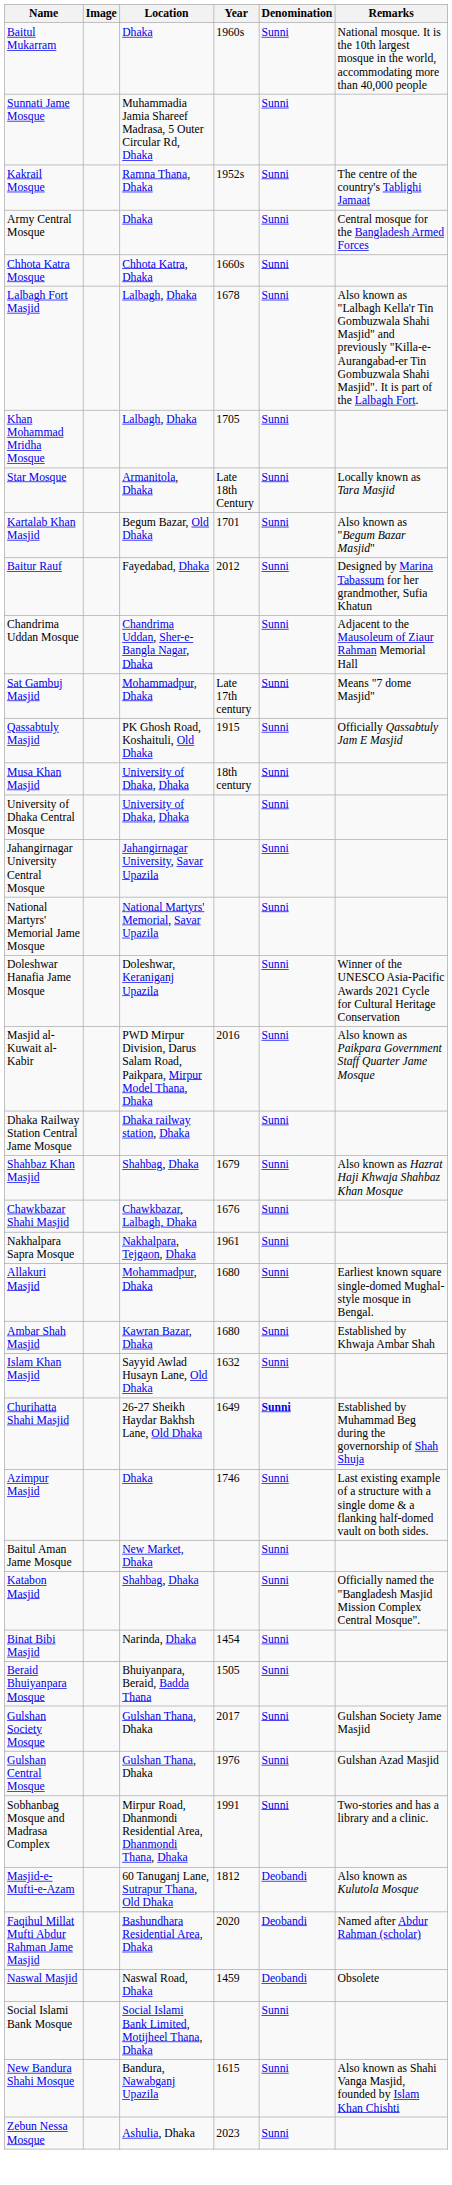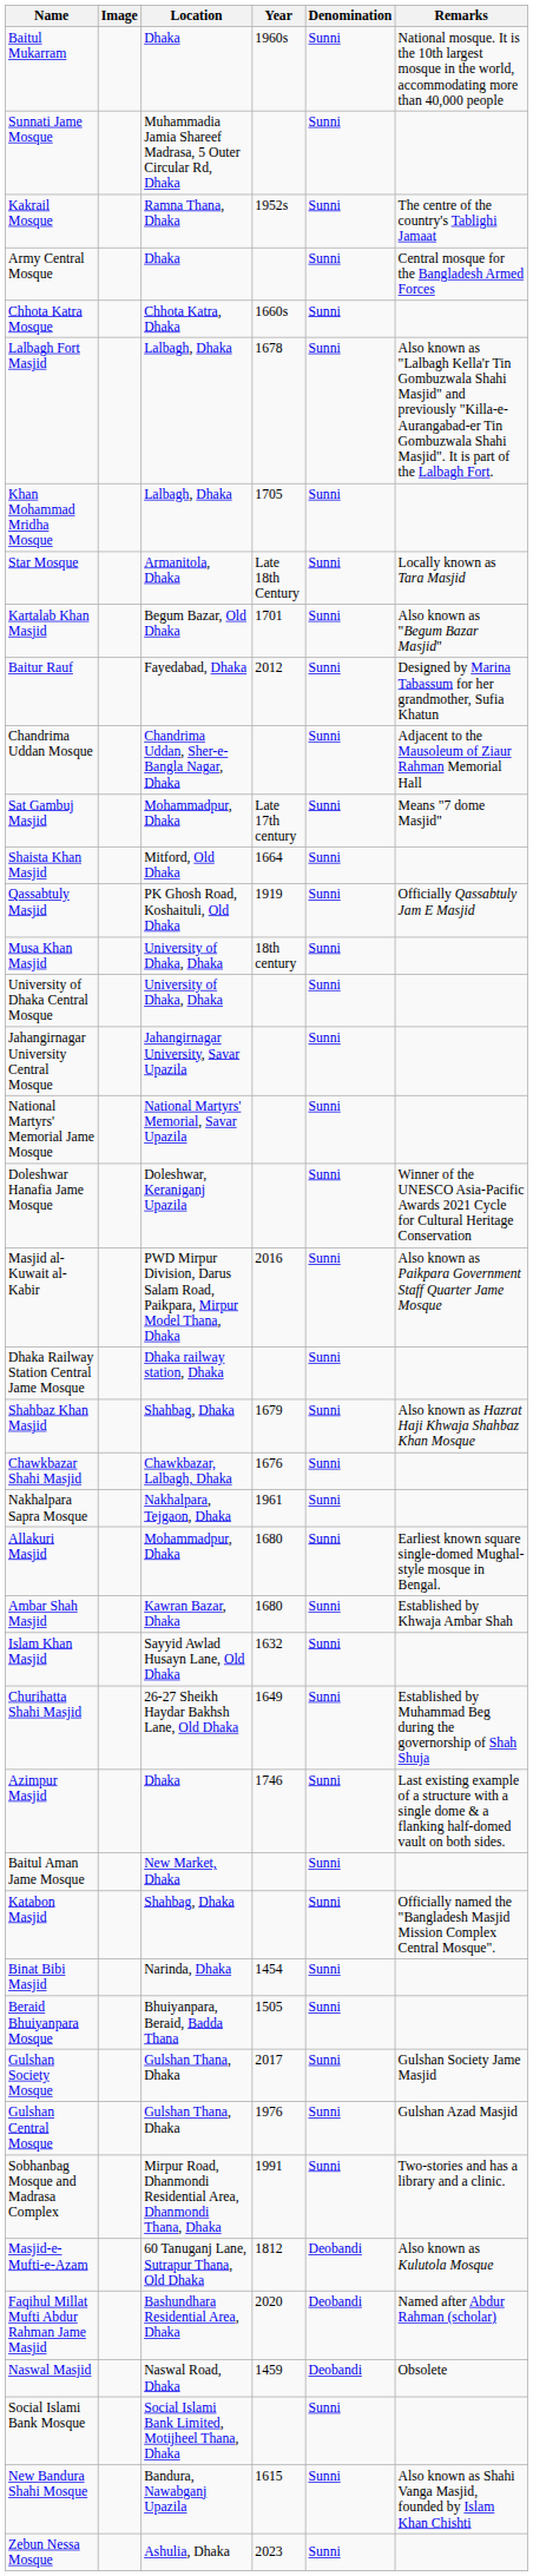 <table class="wikitable sortable">
 <tr>
 <th>Name</th>
 <th align=center class=unsortable>Image</th>
 <th>Location</th>
 <th>Year</th>
 <th>Denomination</th>
 <th align=left class=unsortable>Remarks</th>
 </tr>
 <tr valign=top>
 <td><a href='#'>Baitul Mukarram</a></td>
 <td></td>
 <td><a href='#'>Dhaka</a></td>
 <td>1960s</td>
 <td><a href='#'>Sunni</a></td>
 <td>National mosque. It is the 10th largest mosque in the world, accommodating more than 40,000 people</td>
 </tr>
 <tr valign=top>
 <td><a href='#'>Sunnati Jame Mosque</a></td>
 <td></td>
 <td>Muhammadia Jamia Shareef Madrasa, 5 Outer Circular Rd, <a href='#'>Dhaka</a></td>
 <td></td>
 <td><a href='#'>Sunni</a></td>
 <td></td>
 </tr>
 <tr valign=top>
 <td><a href='#'>Kakrail Mosque</a></td>
 <td></td>
 <td><a href='#'>Ramna Thana</a>, <a href='#'>Dhaka</a></td>
 <td>1952s</td>
 <td><a href='#'>Sunni</a></td>
 <td>The centre of the country's <a href='#'>Tablighi Jamaat</a></td>
 </tr>
 <tr valign=top>
 <td>Army Central Mosque</td>
 <td></td>
 <td><a href='#'>Dhaka</a></td>
 <td></td>
 <td><a href='#'>Sunni</a></td>
 <td>Central mosque for the <a href='#'>Bangladesh Armed Forces</a></td>
 </tr>
 <tr valign=top>
 <td><a href='#'>Chhota Katra Mosque</a></td>
 <td></td>
 <td><a href='#'>Chhota Katra</a>, <a href='#'>Dhaka</a></td>
 <td>1660s</td>
 <td><a href='#'>Sunni</a></td>
 <td></td>
 </tr>
 <tr valign=top>
 <td><a href='#'>Lalbagh Fort Masjid</a></td>
 <td></td>
 <td><a href='#'>Lalbagh</a>, <a href='#'>Dhaka</a></td>
 <td>1678</td>
 <td><a href='#'>Sunni</a></td>
 <td>Also known as "Lalbagh Kella'r Tin Gombuzwala Shahi Masjid" and previously "Killa-e-Aurangabad-er Tin Gombuzwala Shahi Masjid". It is part of the <a href='#'>Lalbagh Fort</a>.</td>
 </tr>
 <tr valign=top>
 <td><a href='#'>Khan Mohammad Mridha Mosque</a></td>
 <td></td>
 <td><a href='#'>Lalbagh</a>, <a href='#'>Dhaka</a></td>
 <td>1705</td>
 <td><a href='#'>Sunni</a></td>
 <td></td>
 </tr>
 <tr valign=top>
 <td><a href='#'>Star Mosque</a></td>
 <td></td>
 <td><a href='#'>Armanitola</a>, <a href='#'>Dhaka</a></td>
 <td>Late 18th Century</td>
 <td><a href='#'>Sunni</a></td>
 <td>Locally known as <em>Tara Masjid</em></td>
 </tr>
 <tr valign=top>
 <td><a href='#'>Kartalab Khan Masjid</a></td>
 <td></td>
 <td>Begum Bazar, <a href='#'>Old Dhaka</a></td>
 <td>1701</td>
 <td><a href='#'>Sunni</a></td>
 <td>Also known as "<em>Begum Bazar Masjid</em>"</td>
 </tr>
 <tr valign=top>
 <td><a href='#'>Baitur Rauf</a></td>
 <td></td>
 <td>Fayedabad, <a href='#'>Dhaka</a></td>
 <td>2012</td>
 <td><a href='#'>Sunni</a></td>
 <td>Designed by <a href='#'>Marina Tabassum</a> for her grandmother, Sufia Khatun</td>
 </tr>
 <tr valign=top>
 <td>Chandrima Uddan Mosque</td>
 <td></td>
 <td><a href='#'>Chandrima Uddan</a>, <a href='#'>Sher-e-Bangla Nagar</a>, <a href='#'>Dhaka</a></td>
 <td></td>
 <td><a href='#'>Sunni</a></td>
 <td>Adjacent to the <a href='#'>Mausoleum of Ziaur Rahman</a> Memorial Hall</td>
 </tr>
 <tr valign=top>
 <td><a href='#'>Sat Gambuj Masjid</a></td>
 <td></td>
 <td><a href='#'>Mohammadpur</a>, <a href='#'>Dhaka</a></td>
 <td>Late 17th century</td>
 <td><a href='#'>Sunni</a></td>
 <td>Means "7 dome Masjid"</td>
 </tr>
 <tr valign=top>
+<td><a href='#'>Shaista Khan Masjid</a></td>
+<td></td>
+<td>Mitford, <a href='#'>Old Dhaka</a></td>
+<td>1664</td>
+<td><a href='#'>Sunni</a></td>
+<td></td>
+</tr>
+<tr valign=top>
 <td><a href='#'>Qassabtuly Masjid</a></td>
 <td></td>
 <td>PK Ghosh Road, Koshaituli, <a href='#'>Old Dhaka</a></td>
-<td>1915</td>
+<td>1919</td>
 <td><a href='#'>Sunni</a></td>
 <td>Officially <em>Qassabtuly Jam E Masjid</em></td>
 </tr>
 <tr valign=top>
 <td><a href='#'>Musa Khan Masjid</a></td>
 <td></td>
 <td><a href='#'>University of Dhaka</a>, <a href='#'>Dhaka</a></td>
 <td>18th century</td>
 <td><a href='#'>Sunni</a></td>
 <td></td>
 </tr>
 <tr valign=top>
 <td>University of Dhaka Central Mosque</td>
 <td></td>
 <td><a href='#'>University of Dhaka</a>, <a href='#'>Dhaka</a></td>
 <td></td>
 <td><a href='#'>Sunni</a></td>
 <td></td>
 </tr>
 <tr valign=top>
 <td>Jahangirnagar University Central Mosque</td>
 <td></td>
 <td><a href='#'>Jahangirnagar University</a>, <a href='#'>Savar Upazila</a></td>
 <td></td>
 <td><a href='#'>Sunni</a></td>
 <td></td>
 </tr>
 <tr valign=top>
 <td>National Martyrs' Memorial Jame Mosque</td>
 <td></td>
 <td><a href='#'>National Martyrs' Memorial</a>, <a href='#'>Savar Upazila</a></td>
 <td></td>
 <td><a href='#'>Sunni</a></td>
 <td></td>
 </tr>
 <tr valign=top>
 <td>Doleshwar Hanafia Jame Mosque</td>
 <td></td>
 <td>Doleshwar, <a href='#'>Keraniganj Upazila</a></td>
 <td></td>
 <td><a href='#'>Sunni</a></td>
 <td>Winner of the UNESCO Asia-Pacific Awards 2021 Cycle for Cultural Heritage Conservation</td>
 </tr>
 <tr valign=top>
 <td>Masjid al-Kuwait al-Kabir</td>
 <td></td>
 <td>PWD Mirpur Division, Darus Salam Road, Paikpara, <a href='#'>Mirpur Model Thana</a>, <a href='#'>Dhaka</a></td>
 <td>2016</td>
 <td><a href='#'>Sunni</a></td>
 <td>Also known as <em>Paikpara Government Staff Quarter Jame Mosque</em></td>
 </tr>
 <tr valign=top>
 <td>Dhaka Railway Station Central Jame Mosque</td>
 <td></td>
 <td><a href='#'>Dhaka railway station</a>, <a href='#'>Dhaka</a></td>
 <td></td>
 <td><a href='#'>Sunni</a></td>
 <td></td>
 </tr>
 <tr valign=top>
 <td><a href='#'>Shahbaz Khan Masjid</a></td>
 <td></td>
 <td><a href='#'>Shahbag</a>, <a href='#'>Dhaka</a></td>
 <td>1679</td>
 <td><a href='#'>Sunni</a></td>
 <td>Also known as <em>Hazrat Haji Khwaja Shahbaz Khan Mosque</em></td>
 </tr>
 <tr valign=top>
 <td><a href='#'>Chawkbazar Shahi Masjid</a></td>
 <td></td>
 <td><a href='#'>Chawkbazar, Lalbagh, Dhaka</a></td>
 <td>1676</td>
 <td><a href='#'>Sunni</a></td>
 <td></td>
 </tr>
 <tr valign=top>
 <td>Nakhalpara Sapra Mosque</td>
 <td></td>
 <td><a href='#'>Nakhalpara</a>, <a href='#'>Tejgaon</a>, <a href='#'>Dhaka</a></td>
 <td>1961</td>
 <td><a href='#'>Sunni</a></td>
 <td></td>
 </tr>
 <tr valign=top>
 <td><a href='#'>Allakuri Masjid</a></td>
 <td></td>
 <td><a href='#'>Mohammadpur</a>, <a href='#'>Dhaka</a></td>
 <td>1680</td>
 <td><a href='#'>Sunni</a></td>
 <td>Earliest known square single-domed Mughal-style mosque in Bengal.</td>
 </tr>
 <tr valign=top>
 <td><a href='#'>Ambar Shah Masjid</a></td>
 <td></td>
 <td><a href='#'>Kawran Bazar</a>, <a href='#'>Dhaka</a></td>
 <td>1680</td>
 <td><a href='#'>Sunni</a></td>
 <td>Established by Khwaja Ambar Shah</td>
 </tr>
 <tr valign=top>
 <td><a href='#'>Islam Khan Masjid</a></td>
 <td></td>
 <td>Sayyid Awlad Husayn Lane, <a href='#'>Old Dhaka</a></td>
 <td>1632</td>
 <td><a href='#'>Sunni</a></td>
 <td></td>
 </tr>
 <tr valign=top>
 <td><a href='#'>Churihatta Shahi Masjid</a></td>
 <td></td>
 <td>26-27 Sheikh Haydar Bakhsh Lane, <a href='#'>Old Dhaka</a></td>
 <td>1649</td>
-<td><strong><a href='#'>Sunni</a></strong></td>
+<td><a href='#'>Sunni</a></td>
 <td>Established by Muhammad Beg during the governorship of <a href='#'>Shah Shuja</a></td>
 </tr>
 <tr valign=top>
 <td><a href='#'>Azimpur Masjid</a></td>
 <td></td>
 <td><a href='#'>Dhaka</a></td>
 <td>1746</td>
 <td><a href='#'>Sunni</a></td>
 <td>Last existing example of a structure with a single dome & a flanking half-domed vault on both sides.</td>
 </tr>
 <tr valign=top>
 <td>Baitul Aman Jame Mosque</td>
 <td></td>
 <td><a href='#'>New Market, Dhaka</a></td>
 <td></td>
 <td><a href='#'>Sunni</a></td>
 <td></td>
 </tr>
 <tr valign=top>
 <td><a href='#'>Katabon Masjid</a></td>
 <td></td>
 <td><a href='#'>Shahbag</a>, <a href='#'>Dhaka</a></td>
 <td></td>
 <td><a href='#'>Sunni</a></td>
 <td>Officially named the "Bangladesh Masjid Mission Complex Central Mosque".</td>
 </tr>
 <tr valign=top>
 <td><a href='#'>Binat Bibi Masjid</a></td>
 <td></td>
 <td>Narinda, <a href='#'>Dhaka</a></td>
 <td>1454</td>
 <td><a href='#'>Sunni</a></td>
 <td></td>
 </tr>
 <tr valign=top>
 <td><a href='#'>Beraid Bhuiyanpara Mosque</a></td>
 <td></td>
 <td>Bhuiyanpara, Beraid, <a href='#'>Badda Thana</a></td>
 <td>1505</td>
 <td><a href='#'>Sunni</a></td>
 <td></td>
 </tr>
 <tr valign=top>
 <td><a href='#'>Gulshan Society Mosque</a></td>
 <td></td>
 <td><a href='#'>Gulshan Thana</a>, Dhaka</td>
 <td>2017</td>
 <td><a href='#'>Sunni</a></td>
 <td>Gulshan Society Jame Masjid</td>
 </tr>
 <tr valign=top>
 <td><a href='#'>Gulshan Central Mosque</a></td>
 <td></td>
 <td><a href='#'>Gulshan Thana</a>, Dhaka</td>
 <td>1976</td>
 <td><a href='#'>Sunni</a></td>
 <td>Gulshan Azad Masjid</td>
 </tr>
 <tr valign=top>
 <td>Sobhanbag Mosque and Madrasa Complex</td>
 <td></td>
 <td>Mirpur Road, Dhanmondi Residential Area, <a href='#'>Dhanmondi Thana</a>, <a href='#'>Dhaka</a></td>
 <td>1991</td>
 <td><a href='#'>Sunni</a></td>
 <td>Two-stories and has a library and a clinic.</td>
 </tr>
 <tr valign=top>
 <td><a href='#'>Masjid-e-Mufti-e-Azam</a></td>
 <td></td>
 <td>60 Tanuganj Lane, <a href='#'>Sutrapur Thana</a>, <a href='#'>Old Dhaka</a></td>
 <td>1812</td>
 <td><a href='#'>Deobandi</a></td>
 <td>Also known as <em>Kulutola Mosque</em></td>
 </tr>
 <tr valign=top>
 <td><a href='#'>Faqihul Millat Mufti Abdur Rahman Jame Masjid</a></td>
 <td></td>
 <td><a href='#'>Bashundhara Residential Area</a>, <a href='#'>Dhaka</a></td>
 <td>2020</td>
 <td><a href='#'>Deobandi</a></td>
 <td>Named after <a href='#'>Abdur Rahman (scholar)</a></td>
 </tr>
 <tr valign=top>
 <td><a href='#'>Naswal Masjid</a></td>
 <td></td>
 <td>Naswal Road, <a href='#'>Dhaka</a></td>
 <td>1459</td>
 <td><a href='#'>Deobandi</a></td>
 <td>Obsolete</td>
 </tr>
 <tr valign=top>
 <td>Social Islami Bank Mosque</td>
 <td></td>
 <td><a href='#'>Social Islami Bank Limited</a>, <a href='#'>Motijheel Thana</a>, <a href='#'>Dhaka</a></td>
 <td></td>
 <td><a href='#'>Sunni</a></td>
 <td></td>
 </tr>
 <tr valign=top>
 <td><a href='#'>New Bandura Shahi Mosque</a></td>
 <td></td>
 <td>Bandura, <a href='#'>Nawabganj Upazila</a></td>
 <td>1615</td>
 <td><a href='#'>Sunni</a></td>
 <td>Also known as Shahi Vanga Masjid, founded by <a href='#'>Islam Khan Chishti</a></td>
 </tr>
 <tr>
 <td><a href='#'>Zebun Nessa Mosque</a></td>
 <td></td>
 <td><a href='#'>Ashulia</a>, Dhaka</td>
 <td>2023</td>
 <td><a href='#'>Sunni</a></td>
 <td></td>
 </tr>
 </table>
